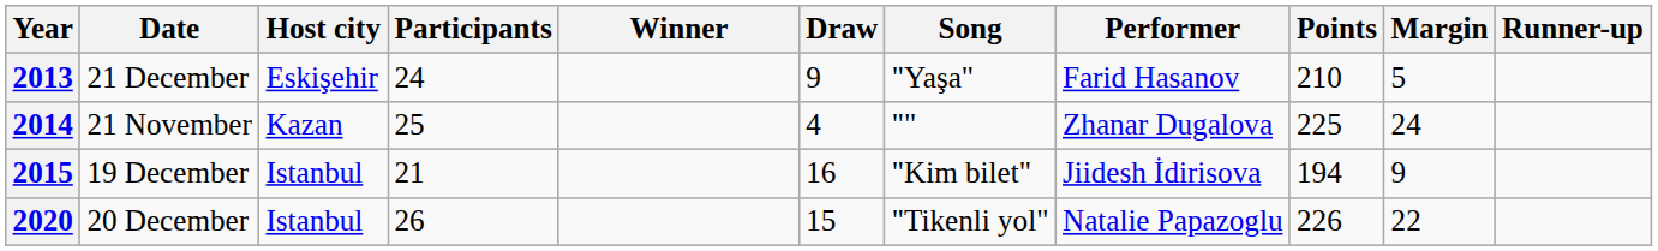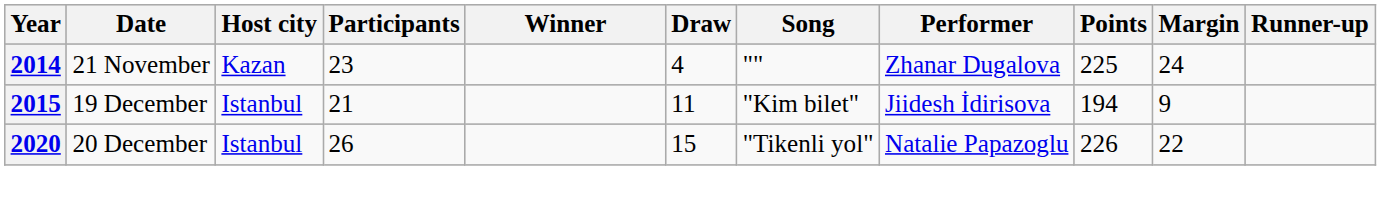 <table class="wikitable sortable plainrowheaders">
 <tr>
 <th>Year</th>
 <th class="unsortable">Date</th>
 <th>Host city</th>
 <th>Participants</th>
 <th width="120">Winner</th>
 <th>Draw</th>
 <th>Song</th>
 <th>Performer</th>
 <th>Points</th>
 <th>Margin</th>
 <th>Runner-up</th>
 </tr>
 <tr>
-<th scope="row"><a href='#'>2013</a></th>
-<td>21 December</td>
-<td> <a href='#'>Eskişehir</a></td>
-<td>24</td>
-<td></td>
-<td>9</td>
-<td>"Yaşa"</td>
-<td><a href='#'>Farid Hasanov</a></td>
-<td>210</td>
-<td>5</td>
-<td></td>
-</tr>
-<tr>
 <th scope="row"><a href='#'>2014</a></th>
 <td>21 November</td>
 <td> <a href='#'>Kazan</a></td>
-<td>25</td>
+<td>23</td>
 <td></td>
 <td>4</td>
 <td>"" </td>
 <td><a href='#'>Zhanar Dugalova</a></td>
 <td>225</td>
 <td>24</td>
 <td></td>
 </tr>
 <tr>
 <th scope="row"><a href='#'>2015</a></th>
 <td>19 December</td>
 <td> <a href='#'>Istanbul</a></td>
 <td>21</td>
 <td></td>
-<td>16</td>
+<td>11</td>
 <td>"Kim bilet" </td>
 <td><a href='#'>Jiidesh İdirisova</a></td>
 <td>194</td>
 <td>9</td>
 <td></td>
 </tr>
 <tr>
 <th scope="row"><a href='#'>2020</a></th>
 <td>20 December</td>
 <td> <a href='#'>Istanbul</a></td>
 <td>26</td>
 <td></td>
 <td>15</td>
 <td>"Tikenli yol"</td>
 <td><a href='#'>Natalie Papazoglu</a></td>
 <td>226</td>
 <td>22</td>
 <td></td>
 </tr>
 </table>
